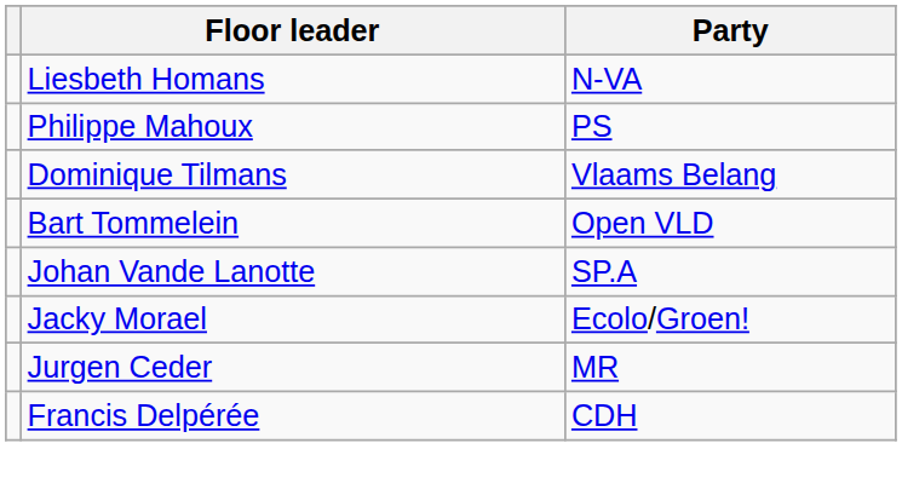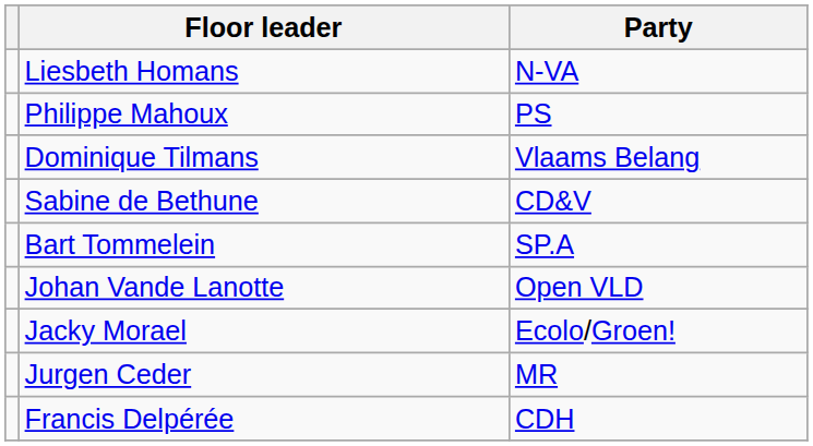 <table class="sortable wikitable" style="text-align:left; font-size:90%">
 <tr>
 <th></th>
 <th width="250">Floor leader</th>
 <th width="150">Party</th>
 </tr>
 <tr>
 <td></td>
 <td><a href='#'>Liesbeth Homans</a></td>
 <td><a href='#'>N-VA</a></td>
 </tr>
 <tr>
 <td></td>
 <td><a href='#'>Philippe Mahoux</a></td>
 <td><a href='#'>PS</a></td>
 </tr>
 <tr>
 <td></td>
 <td><a href='#'>Dominique Tilmans</a></td>
 <td><a href='#'>Vlaams Belang</a></td>
 </tr>
 <tr>
 <td></td>
+<td><a href='#'>Sabine de Bethune</a></td>
+<td><a href='#'>CD&V</a></td>
+</tr>
+<tr>
+<td></td>
 <td><a href='#'>Bart Tommelein</a></td>
-<td><a href='#'>Open VLD</a></td>
+<td><a href='#'>SP.A</a></td>
 </tr>
 <tr>
 <td></td>
 <td><a href='#'>Johan Vande Lanotte</a></td>
-<td><a href='#'>SP.A</a></td>
+<td><a href='#'>Open VLD</a></td>
 </tr>
 <tr>
 <td></td>
 <td><a href='#'>Jacky Morael</a></td>
 <td><a href='#'>Ecolo</a>/<a href='#'>Groen!</a></td>
 </tr>
 <tr>
 <td></td>
 <td><a href='#'>Jurgen Ceder</a></td>
 <td><a href='#'>MR</a></td>
 </tr>
 <tr>
 <td></td>
 <td><a href='#'>Francis Delpérée</a></td>
 <td><a href='#'>CDH</a></td>
 </tr>
 </table>
